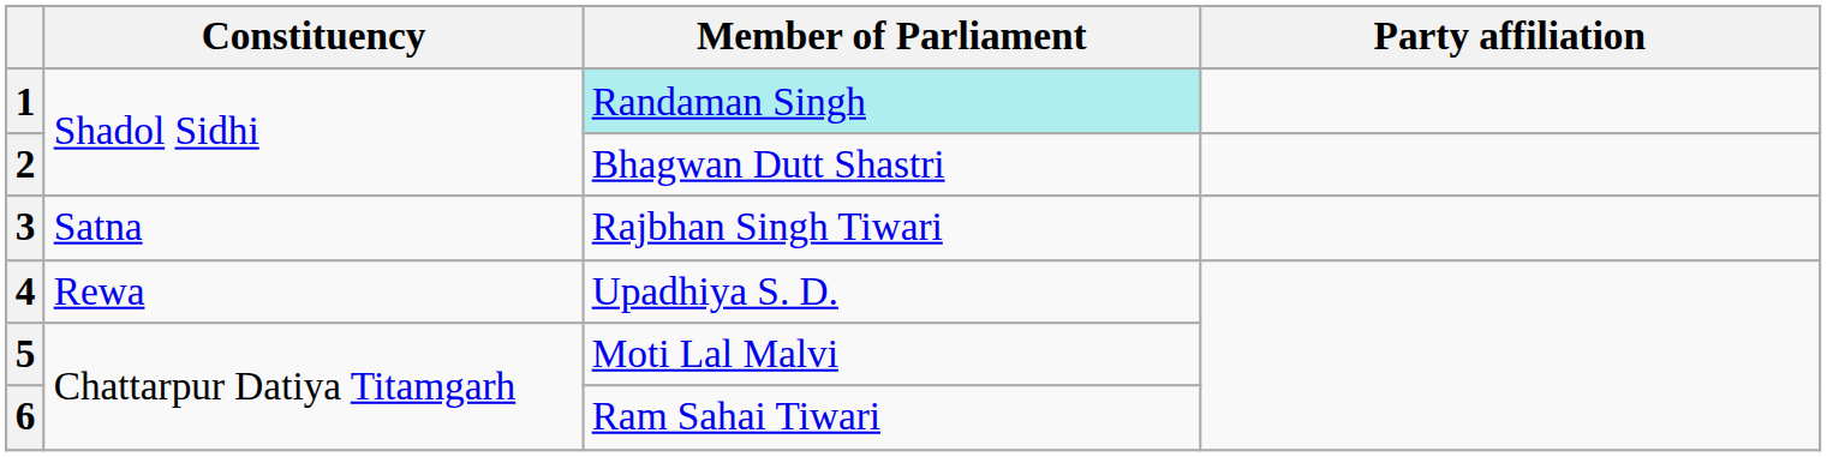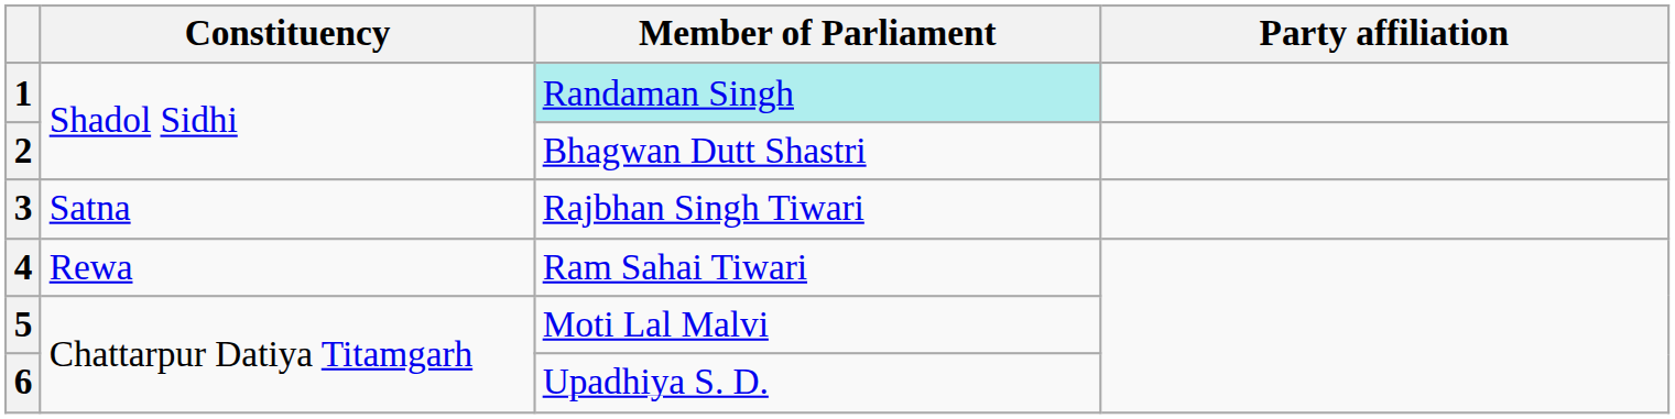 <table class="wikitable sortable">
 <tr style="text-align:center;">
 <th></th>
 <th style="width:13em">Constituency</th>
 <th style="width:15em">Member of Parliament</th>
 <th colspan="2" style="width:15em">Party affiliation</th>
 </tr>
 <tr>
 <th>1</th>
 <td rowspan=2><a href='#'>Shadol</a> <a href='#'>Sidhi</a></td>
 <td style="background: paleturquoise;"><a href='#'>Randaman Singh</a></td>
 <td></td>
 </tr>
 <tr>
 <th>2</th>
 <td><a href='#'>Bhagwan Dutt Shastri</a></td>
 <td></td>
 </tr>
 <tr>
 <th>3</th>
 <td><a href='#'>Satna</a></td>
 <td><a href='#'>Rajbhan Singh Tiwari</a></td>
 <td></td>
 </tr>
 <tr>
 <th>4</th>
 <td><a href='#'>Rewa</a></td>
-<td><a href='#'>Upadhiya S. D.</a></td>
+<td><a href='#'>Ram Sahai Tiwari</a></td>
 </tr>
 <tr>
 <th>5</th>
 <td rowspan=2>Chattarpur Datiya <a href='#'>Titamgarh</a></td>
 <td><a href='#'>Moti Lal Malvi</a></td>
 </tr>
 <tr>
 <th>6</th>
-<td><a href='#'>Ram Sahai Tiwari</a></td>
+<td><a href='#'>Upadhiya S. D.</a></td>
 </tr>
 </table>
